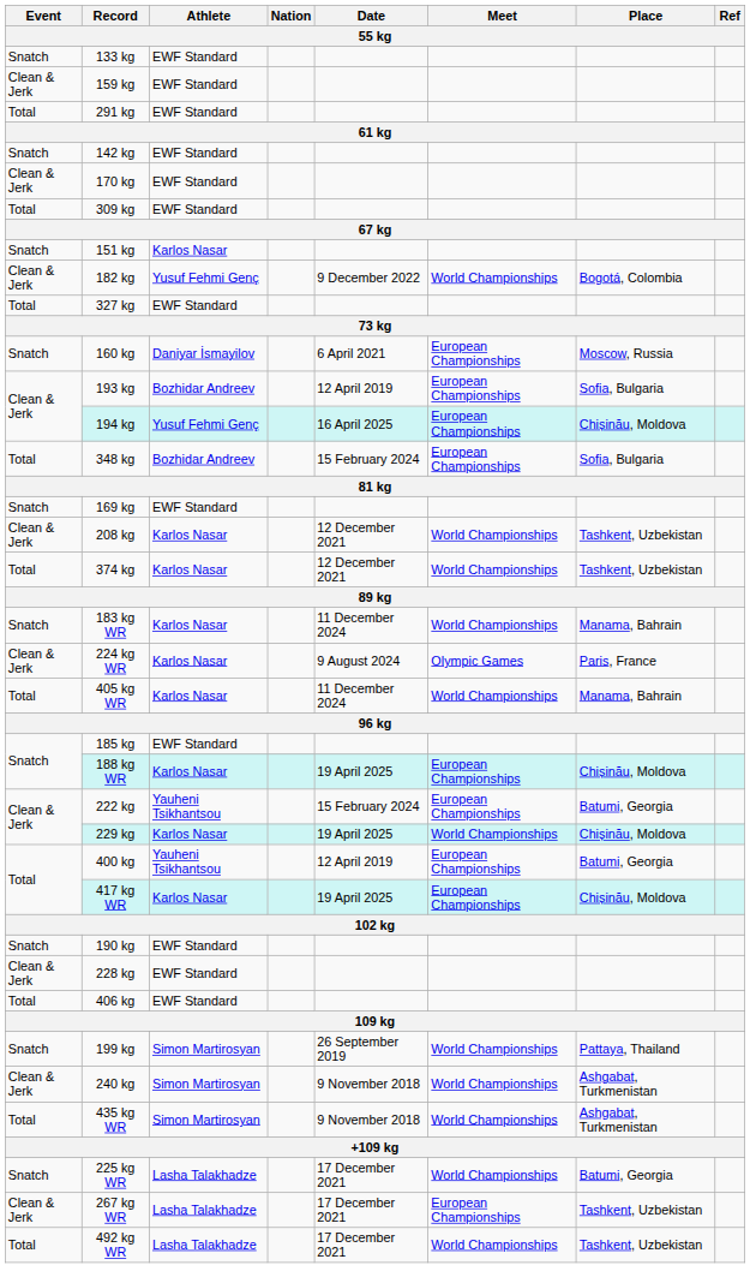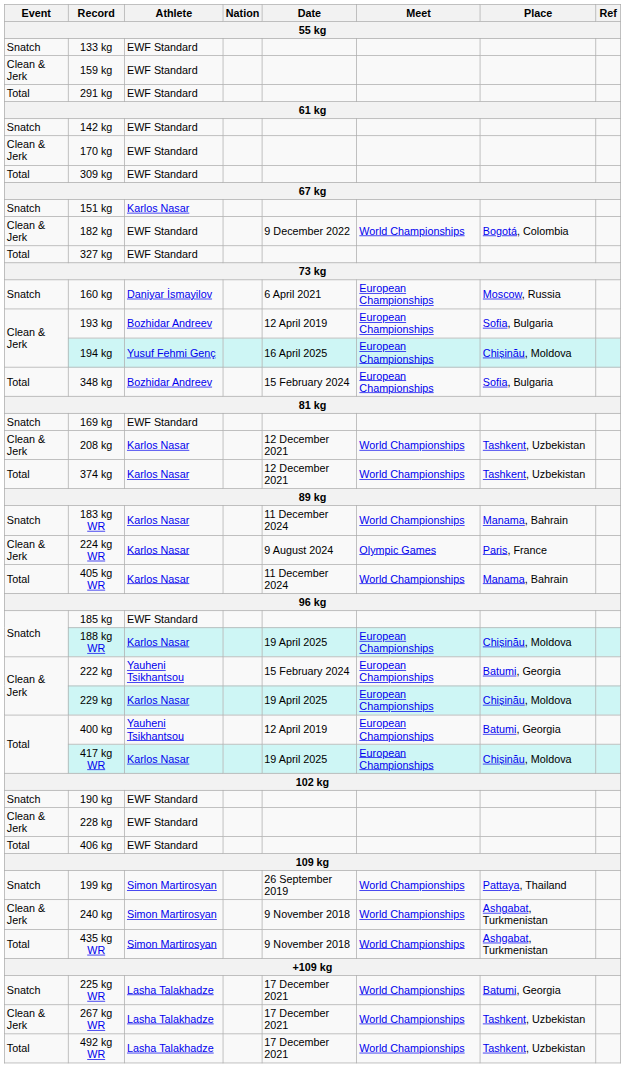 <table class="wikitable" style="font-size:95%;">
 <tr>
 <th>Event</th>
 <th>Record</th>
 <th>Athlete</th>
 <th>Nation</th>
 <th>Date</th>
 <th>Meet</th>
 <th>Place</th>
 <th width=4%>Ref</th>
 </tr>
 <tr bgcolor="#DDDDDD">
 <th colspan=8>55 kg</th>
 </tr>
 <tr>
 <td>Snatch</td>
 <td align=center>133 kg</td>
 <td>EWF Standard</td>
 <td></td>
 <td></td>
 <td></td>
 <td></td>
 <td></td>
 </tr>
 <tr>
 <td>Clean & Jerk</td>
 <td align=center>159 kg</td>
 <td>EWF Standard</td>
 <td></td>
 <td></td>
 <td></td>
 <td></td>
 <td></td>
 </tr>
 <tr>
 <td>Total</td>
 <td align=center>291 kg</td>
 <td>EWF Standard</td>
 <td></td>
 <td></td>
 <td></td>
 <td></td>
 <td></td>
 </tr>
 <tr bgcolor="#DDDDDD">
 <th colspan=8>61 kg</th>
 </tr>
 <tr>
 <td>Snatch</td>
 <td align=center>142 kg</td>
 <td>EWF Standard</td>
 <td></td>
 <td></td>
 <td></td>
 <td></td>
 <td></td>
 </tr>
 <tr>
 <td>Clean & Jerk</td>
 <td align=center>170 kg</td>
 <td>EWF Standard</td>
 <td></td>
 <td></td>
 <td></td>
 <td></td>
 <td></td>
 </tr>
 <tr>
 <td>Total</td>
 <td align=center>309 kg</td>
 <td>EWF Standard</td>
 <td></td>
 <td></td>
 <td></td>
 <td></td>
 <td></td>
 </tr>
 <tr bgcolor="#DDDDDD">
 <th colspan=8>67 kg</th>
 </tr>
 <tr>
 <td>Snatch</td>
 <td align=center>151 kg</td>
 <td><a href='#'>Karlos Nasar</a></td>
 <td></td>
 <td></td>
 <td></td>
 <td></td>
 <td></td>
 </tr>
 <tr>
 <td>Clean & Jerk</td>
 <td align=center>182 kg</td>
-<td><a href='#'>Yusuf Fehmi Genç</a></td>
+<td>EWF Standard</td>
 <td></td>
 <td>9 December 2022</td>
 <td><a href='#'>World Championships</a></td>
 <td><a href='#'>Bogotá</a>, Colombia</td>
 <td></td>
 </tr>
 <tr>
 <td>Total</td>
 <td align=center>327 kg</td>
 <td>EWF Standard</td>
 <td></td>
 <td></td>
 <td></td>
 <td></td>
 <td></td>
 </tr>
 <tr bgcolor="#DDDDDD">
 <th colspan=8>73 kg</th>
 </tr>
 <tr>
 <td>Snatch</td>
 <td align=center>160 kg</td>
 <td><a href='#'>Daniyar İsmayilov</a></td>
 <td></td>
 <td>6 April 2021</td>
 <td><a href='#'>European Championships</a></td>
 <td><a href='#'>Moscow</a>, Russia</td>
 <td></td>
 </tr>
 <tr>
 <td rowspan=2>Clean & Jerk</td>
 <td align="center">193 kg</td>
 <td><a href='#'>Bozhidar Andreev</a></td>
 <td></td>
 <td>12 April 2019</td>
 <td><a href='#'>European Championships</a></td>
 <td><a href='#'>Sofia</a>, Bulgaria</td>
 <td></td>
 </tr>
 <tr bgcolor=#CEF6F5>
 <td align="center">194 kg</td>
 <td><a href='#'>Yusuf Fehmi Genç</a></td>
 <td></td>
 <td>16 April 2025</td>
 <td><a href='#'>European Championships</a></td>
 <td><a href='#'>Chișinău</a>, Moldova</td>
 <td></td>
 </tr>
 <tr>
 <td>Total</td>
 <td align="center">348 kg</td>
 <td><a href='#'>Bozhidar Andreev</a></td>
 <td></td>
 <td>15 February 2024</td>
 <td><a href='#'>European Championships</a></td>
 <td><a href='#'>Sofia</a>, Bulgaria</td>
 <td></td>
 </tr>
 <tr bgcolor="#DDDDDD">
 <th colspan=8>81 kg</th>
 </tr>
 <tr>
 <td>Snatch</td>
 <td align=center>169 kg</td>
 <td>EWF Standard</td>
 <td></td>
 <td></td>
 <td></td>
 <td></td>
 <td></td>
 </tr>
 <tr>
 <td>Clean & Jerk</td>
 <td align=center>208 kg</td>
 <td><a href='#'>Karlos Nasar</a></td>
 <td></td>
 <td>12 December 2021</td>
 <td><a href='#'>World Championships</a></td>
 <td><a href='#'>Tashkent</a>, Uzbekistan</td>
 <td></td>
 </tr>
 <tr>
 <td>Total</td>
 <td align=center>374 kg</td>
 <td><a href='#'>Karlos Nasar</a></td>
 <td></td>
 <td>12 December 2021</td>
 <td><a href='#'>World Championships</a></td>
 <td><a href='#'>Tashkent</a>, Uzbekistan</td>
 <td></td>
 </tr>
 <tr bgcolor="#DDDDDD">
 <th colspan=8>89 kg</th>
 </tr>
 <tr>
 <td>Snatch</td>
 <td align="center">183 kg <a href='#'>WR</a></td>
 <td><a href='#'>Karlos Nasar</a></td>
 <td></td>
 <td>11 December 2024</td>
 <td><a href='#'>World Championships</a></td>
 <td><a href='#'>Manama</a>, Bahrain</td>
 <td></td>
 </tr>
 <tr>
 <td>Clean & Jerk</td>
 <td align="center">224 kg <a href='#'>WR</a></td>
 <td><a href='#'>Karlos Nasar</a></td>
 <td></td>
 <td>9 August 2024</td>
 <td><a href='#'>Olympic Games</a></td>
 <td><a href='#'>Paris</a>, France</td>
 <td></td>
 </tr>
 <tr>
 <td>Total</td>
 <td align="center">405 kg <a href='#'>WR</a></td>
 <td><a href='#'>Karlos Nasar</a></td>
 <td></td>
 <td>11 December 2024</td>
 <td><a href='#'>World Championships</a></td>
 <td><a href='#'>Manama</a>, Bahrain</td>
 <td></td>
 </tr>
 <tr bgcolor="#DDDDDD">
 <th colspan=8>96 kg</th>
 </tr>
 <tr>
 <td rowspan=2>Snatch</td>
 <td align=center>185 kg</td>
 <td>EWF Standard</td>
 <td></td>
 <td></td>
 <td></td>
 <td></td>
 <td></td>
 </tr>
 <tr bgcolor=#CEF6F5>
 <td align=center>188 kg <a href='#'>WR</a></td>
 <td><a href='#'>Karlos Nasar</a></td>
 <td></td>
 <td>19 April 2025</td>
 <td><a href='#'>European Championships</a></td>
 <td><a href='#'>Chișinău</a>, Moldova</td>
 <td></td>
 </tr>
 <tr>
 <td rowspan=2>Clean & Jerk</td>
 <td align=center>222 kg</td>
 <td><a href='#'>Yauheni Tsikhantsou</a></td>
 <td></td>
 <td>15 February 2024</td>
 <td><a href='#'>European Championships</a></td>
 <td><a href='#'>Batumi</a>, Georgia</td>
 <td></td>
 </tr>
 <tr bgcolor=#CEF6F5>
 <td align=center>229 kg</td>
 <td><a href='#'>Karlos Nasar</a></td>
 <td></td>
 <td>19 April 2025</td>
-<td><a href='#'>World Championships</a></td>
+<td><a href='#'>European Championships</a></td>
 <td><a href='#'>Chișinău</a>, Moldova</td>
 <td></td>
 </tr>
 <tr>
 <td rowspan=2>Total</td>
 <td align=center>400 kg</td>
 <td><a href='#'>Yauheni Tsikhantsou</a></td>
 <td></td>
 <td>12 April 2019</td>
 <td><a href='#'>European Championships</a></td>
 <td><a href='#'>Batumi</a>, Georgia</td>
 <td></td>
 </tr>
 <tr bgcolor=#CEF6F5>
 <td align=center>417 kg <a href='#'>WR</a></td>
 <td><a href='#'>Karlos Nasar</a></td>
 <td></td>
 <td>19 April 2025</td>
 <td><a href='#'>European Championships</a></td>
 <td><a href='#'>Chișinău</a>, Moldova</td>
 <td></td>
 </tr>
 <tr bgcolor="#DDDDDD">
 <th colspan=8>102 kg</th>
 </tr>
 <tr>
 <td>Snatch</td>
 <td align=center>190 kg</td>
 <td>EWF Standard</td>
 <td></td>
 <td></td>
 <td></td>
 <td></td>
 <td></td>
 </tr>
 <tr>
 <td>Clean & Jerk</td>
 <td align=center>228 kg</td>
 <td>EWF Standard</td>
 <td></td>
 <td></td>
 <td></td>
 <td></td>
 <td></td>
 </tr>
 <tr>
 <td>Total</td>
 <td align=center>406 kg</td>
 <td>EWF Standard</td>
 <td></td>
 <td></td>
 <td></td>
 <td></td>
 <td></td>
 </tr>
 <tr bgcolor="#DDDDDD">
 <th colspan=8>109 kg</th>
 </tr>
 <tr>
 <td>Snatch</td>
 <td align=center>199 kg</td>
 <td><a href='#'>Simon Martirosyan</a></td>
 <td></td>
 <td>26 September 2019</td>
 <td><a href='#'>World Championships</a></td>
 <td><a href='#'>Pattaya</a>, Thailand</td>
 <td></td>
 </tr>
 <tr>
 <td>Clean & Jerk</td>
 <td align=center>240 kg</td>
 <td><a href='#'>Simon Martirosyan</a></td>
 <td></td>
 <td>9 November 2018</td>
 <td><a href='#'>World Championships</a></td>
 <td><a href='#'>Ashgabat</a>, Turkmenistan</td>
 <td></td>
 </tr>
 <tr>
 <td>Total</td>
 <td align=center>435 kg <a href='#'>WR</a></td>
 <td><a href='#'>Simon Martirosyan</a></td>
 <td></td>
 <td>9 November 2018</td>
 <td><a href='#'>World Championships</a></td>
 <td><a href='#'>Ashgabat</a>, Turkmenistan</td>
 <td></td>
 </tr>
 <tr bgcolor="#DDDDDD">
 <th colspan=8>+109 kg</th>
 </tr>
 <tr>
 <td>Snatch</td>
 <td align=center>225 kg <a href='#'>WR</a></td>
 <td><a href='#'>Lasha Talakhadze</a></td>
 <td></td>
 <td>17 December 2021</td>
 <td><a href='#'>World Championships</a></td>
 <td><a href='#'>Batumi</a>, Georgia</td>
 <td></td>
 </tr>
 <tr>
 <td>Clean & Jerk</td>
 <td align=center>267 kg <a href='#'>WR</a></td>
 <td><a href='#'>Lasha Talakhadze</a></td>
 <td></td>
 <td>17 December 2021</td>
-<td><a href='#'>European Championships</a></td>
+<td><a href='#'>World Championships</a></td>
 <td><a href='#'>Tashkent</a>, Uzbekistan</td>
 <td></td>
 </tr>
 <tr>
 <td>Total</td>
 <td align=center>492 kg <a href='#'>WR</a></td>
 <td><a href='#'>Lasha Talakhadze</a></td>
 <td></td>
 <td>17 December 2021</td>
 <td><a href='#'>World Championships</a></td>
 <td><a href='#'>Tashkent</a>, Uzbekistan</td>
 <td></td>
 </tr>
 </table>
